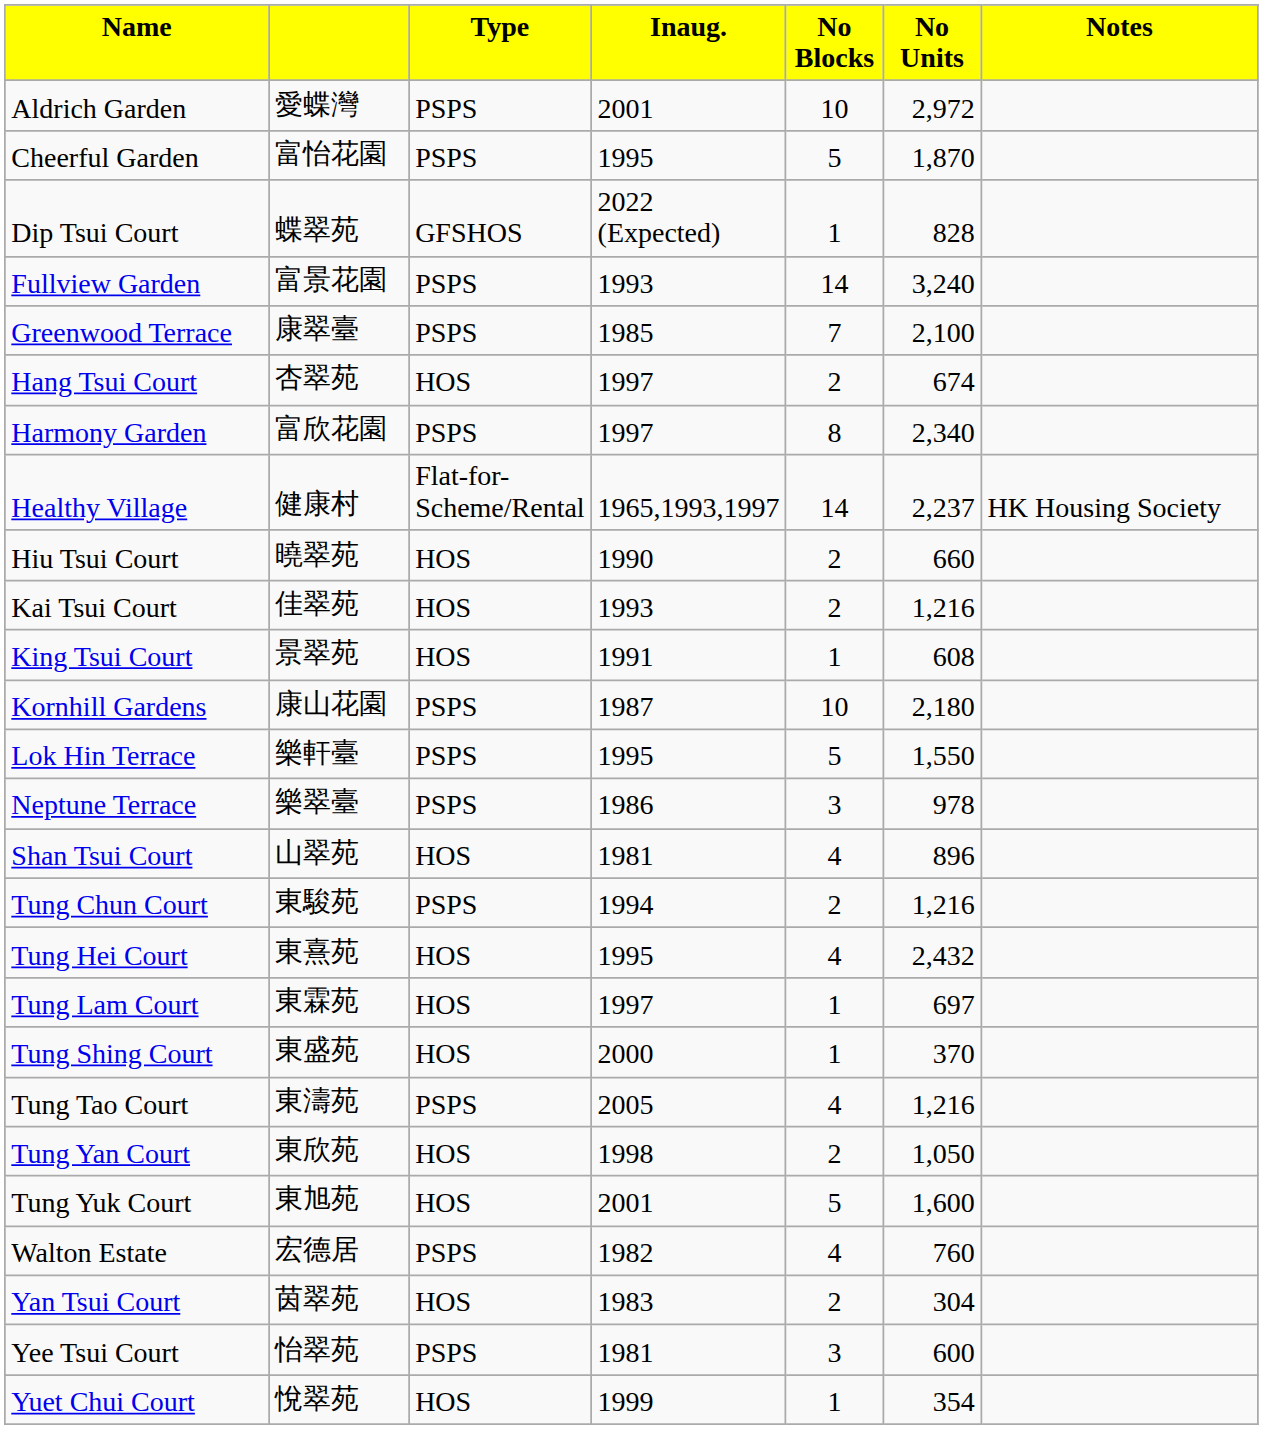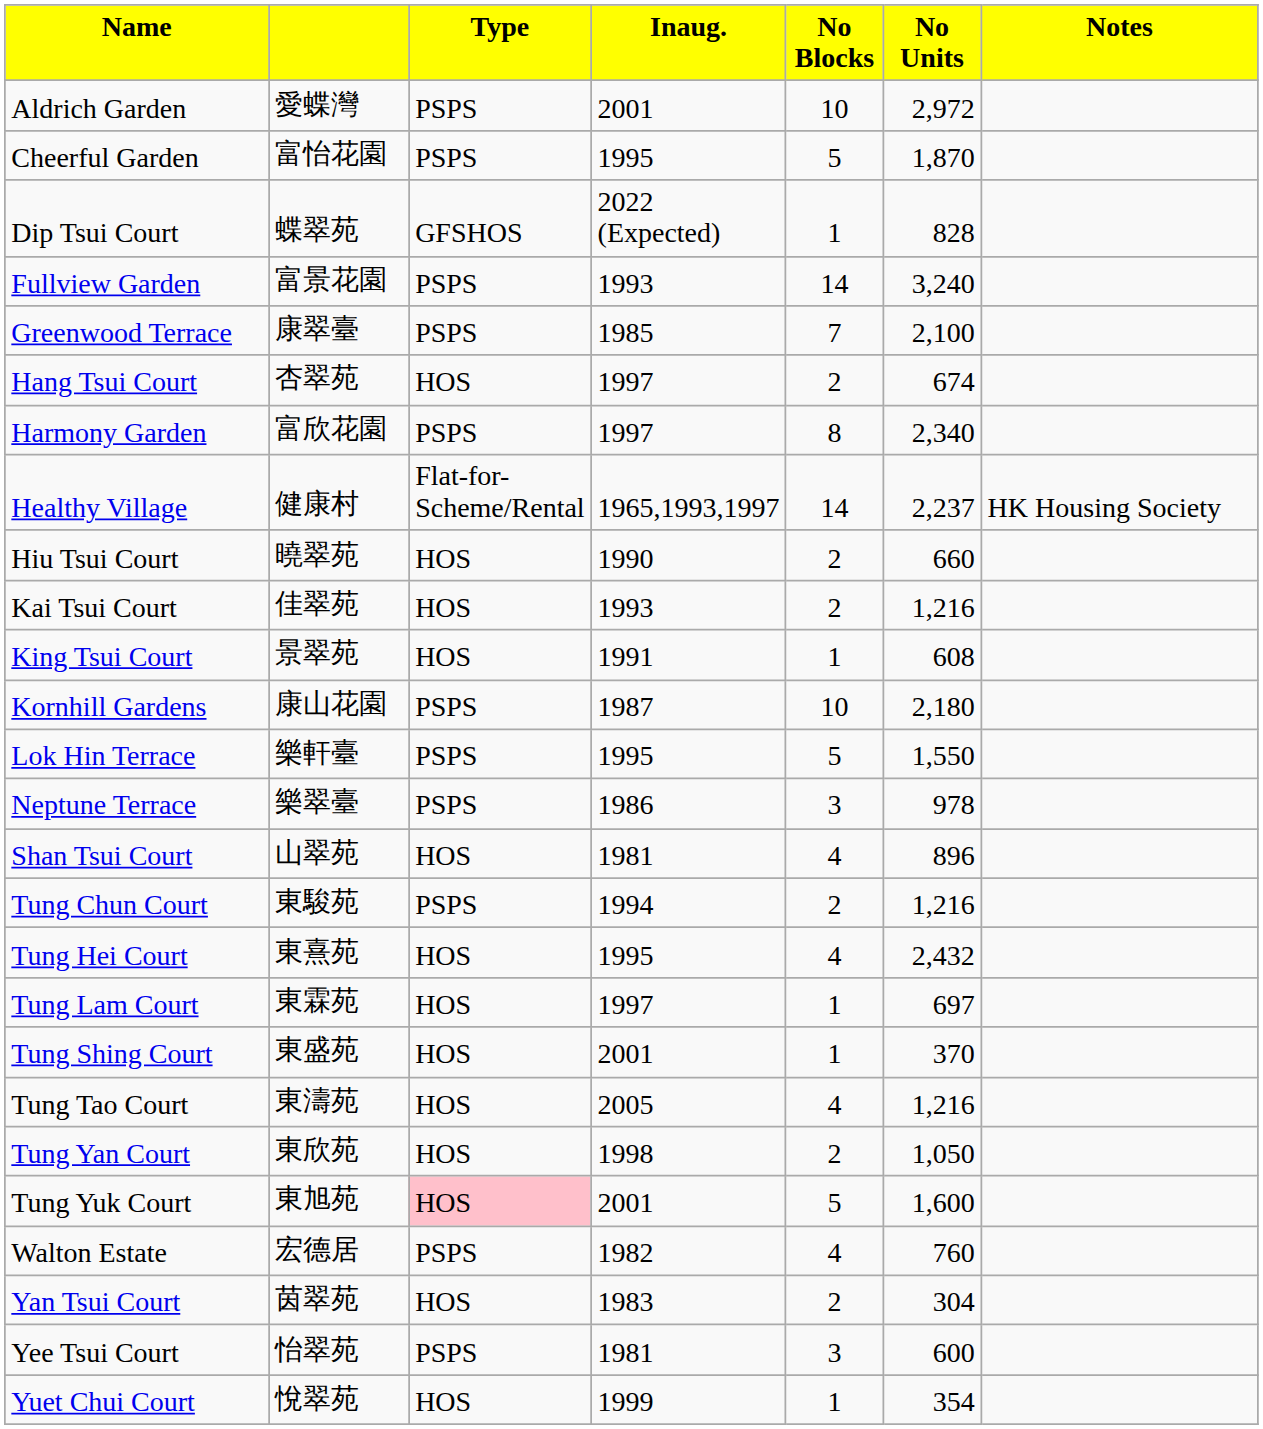 <table class="wikitable">
 <tr style="font-weight:bold;background-color:yellow" align="center">
 <td width="143.25" Height="12.75" valign="top">Name</td>
 <td width="72.75" valign="top"></td>
 <td width="59.25" valign="top">Type</td>
 <td width="48" valign="top">Inaug.</td>
 <td width="48" valign="top">No Blocks</td>
 <td width="48.75" valign="top">No Units</td>
 <td width="150.75" valign="top">Notes</td>
 </tr>
 <tr valign="bottom">
 <td Height="12.75">Aldrich Garden</td>
 <td>愛蝶灣</td>
 <td>PSPS</td>
 <td>2001</td>
 <td align="center">10</td>
 <td align="right">2,972</td>
 <td></td>
 </tr>
 <tr valign="bottom">
 <td Height="12.75">Cheerful Garden</td>
 <td>富怡花園</td>
 <td>PSPS</td>
 <td>1995</td>
 <td align="center">5</td>
 <td align="right">1,870</td>
 <td></td>
 </tr>
 <tr valign="bottom">
 <td Height="12.75">Dip Tsui Court</td>
 <td>蝶翠苑</td>
 <td>GFSHOS</td>
 <td>2022 (Expected)</td>
 <td align="center">1</td>
 <td align="right">828</td>
 <td></td>
 </tr>
 <tr valign="bottom">
 <td Height="12.75"><a href='#'>Fullview Garden</a></td>
 <td>富景花園</td>
 <td>PSPS</td>
 <td>1993</td>
 <td align="center">14</td>
 <td align="right">3,240</td>
 <td></td>
 </tr>
 <tr valign="bottom">
 <td Height="12.75"><a href='#'>Greenwood Terrace</a></td>
 <td>康翠臺</td>
 <td>PSPS</td>
 <td>1985</td>
 <td align="center">7</td>
 <td align="right">2,100</td>
 <td></td>
 </tr>
 <tr valign="bottom">
 <td Height="12.75"><a href='#'>Hang Tsui Court</a></td>
 <td>杏翠苑</td>
 <td>HOS</td>
 <td>1997</td>
 <td align="center">2</td>
 <td align="right">674</td>
 <td></td>
 </tr>
 <tr valign="bottom">
 <td Height="12.75"><a href='#'>Harmony Garden</a></td>
 <td>富欣花園</td>
 <td>PSPS</td>
 <td>1997</td>
 <td align="center">8</td>
 <td align="right">2,340</td>
 <td></td>
 </tr>
 <tr valign="bottom">
 <td Height="12.75"><a href='#'>Healthy Village</a></td>
 <td>健康村</td>
 <td>Flat-for-Scheme/Rental</td>
 <td>1965,1993,1997</td>
 <td align="center">14</td>
 <td align="right">2,237</td>
 <td>HK Housing Society</td>
 </tr>
 <tr valign="bottom">
 <td Height="12.75">Hiu Tsui Court</td>
 <td>曉翠苑</td>
 <td>HOS</td>
 <td>1990</td>
 <td align="center">2</td>
 <td align="right">660</td>
 <td></td>
 </tr>
 <tr valign="bottom">
 <td Height="12.75">Kai Tsui Court</td>
 <td>佳翠苑</td>
 <td>HOS</td>
 <td>1993</td>
 <td align="center">2</td>
 <td align="right">1,216</td>
 <td></td>
 </tr>
 <tr valign="bottom">
 <td Height="12.75"><a href='#'>King Tsui Court</a></td>
 <td>景翠苑</td>
 <td>HOS</td>
 <td>1991</td>
 <td align="center">1</td>
 <td align="right">608</td>
 <td></td>
 </tr>
 <tr valign="bottom">
 <td Height="12.75"><a href='#'>Kornhill Gardens</a></td>
 <td>康山花園</td>
 <td>PSPS</td>
 <td>1987</td>
 <td align="center">10</td>
 <td align="right">2,180</td>
 <td></td>
 </tr>
 <tr valign="bottom">
 <td Height="12.75"><a href='#'>Lok Hin Terrace</a></td>
 <td>樂軒臺</td>
 <td>PSPS</td>
 <td>1995</td>
 <td align="center">5</td>
 <td align="right">1,550</td>
 <td></td>
 </tr>
 <tr valign="bottom">
 <td Height="12.75"><a href='#'>Neptune Terrace</a></td>
 <td>樂翠臺</td>
 <td>PSPS</td>
 <td>1986</td>
 <td align="center">3</td>
 <td align="right">978</td>
 <td></td>
 </tr>
 <tr valign="bottom">
 <td Height="12.75"><a href='#'>Shan Tsui Court</a></td>
 <td>山翠苑</td>
 <td>HOS</td>
 <td>1981</td>
 <td align="center">4</td>
 <td align="right">896</td>
 <td></td>
 </tr>
 <tr valign="bottom">
 <td Height="12.75"><a href='#'>Tung Chun Court</a></td>
 <td>東駿苑</td>
 <td>PSPS</td>
 <td>1994</td>
 <td align="center">2</td>
 <td align="right">1,216</td>
 <td></td>
 </tr>
 <tr valign="bottom">
 <td Height="12.75"><a href='#'>Tung Hei Court</a></td>
 <td>東熹苑</td>
 <td>HOS</td>
 <td>1995</td>
 <td align="center">4</td>
 <td align="right">2,432</td>
 <td></td>
 </tr>
 <tr valign="bottom">
 <td Height="12.75"><a href='#'>Tung Lam Court</a></td>
 <td>東霖苑</td>
 <td>HOS</td>
 <td>1997</td>
 <td align="center">1</td>
 <td align="right">697</td>
 <td></td>
 </tr>
 <tr valign="bottom">
 <td Height="12.75"><a href='#'>Tung Shing Court</a></td>
 <td>東盛苑</td>
 <td>HOS</td>
-<td>2000</td>
+<td>2001</td>
 <td align="center">1</td>
 <td align="right">370</td>
 <td></td>
 </tr>
 <tr valign="bottom">
 <td Height="12.75">Tung Tao Court</td>
 <td>東濤苑</td>
-<td>PSPS</td>
+<td>HOS</td>
 <td>2005</td>
 <td align="center">4</td>
 <td align="right">1,216</td>
 <td></td>
 </tr>
 <tr valign="bottom">
 <td Height="12.75"><a href='#'>Tung Yan Court</a></td>
 <td>東欣苑</td>
 <td>HOS</td>
 <td>1998</td>
 <td align="center">2</td>
 <td align="right">1,050</td>
 <td></td>
 </tr>
 <tr valign="bottom">
 <td Height="12.75">Tung Yuk Court</td>
 <td>東旭苑</td>
-<td>HOS</td>
+<td style="background: pink;">HOS</td>
 <td>2001</td>
 <td align="center">5</td>
 <td align="right">1,600</td>
 <td></td>
 </tr>
 <tr valign="bottom">
 <td Height="12.75">Walton Estate</td>
 <td>宏德居</td>
 <td>PSPS</td>
 <td>1982</td>
 <td align="center">4</td>
 <td align="right">760</td>
 <td></td>
 </tr>
 <tr valign="bottom">
 <td Height="12.75"><a href='#'>Yan Tsui Court</a></td>
 <td>茵翠苑</td>
 <td>HOS</td>
 <td>1983</td>
 <td align="center">2</td>
 <td align="right">304</td>
 <td></td>
 </tr>
 <tr valign="bottom">
 <td Height="12.75">Yee Tsui Court</td>
 <td>怡翠苑</td>
 <td>PSPS</td>
 <td>1981</td>
 <td align="center">3</td>
 <td align="right">600</td>
 <td></td>
 </tr>
 <tr valign="bottom">
 <td Height="12.75"><a href='#'>Yuet Chui Court</a></td>
 <td>悅翠苑</td>
 <td>HOS</td>
 <td>1999</td>
 <td align="center">1</td>
 <td align="right">354</td>
 <td></td>
 </tr>
 </table>
